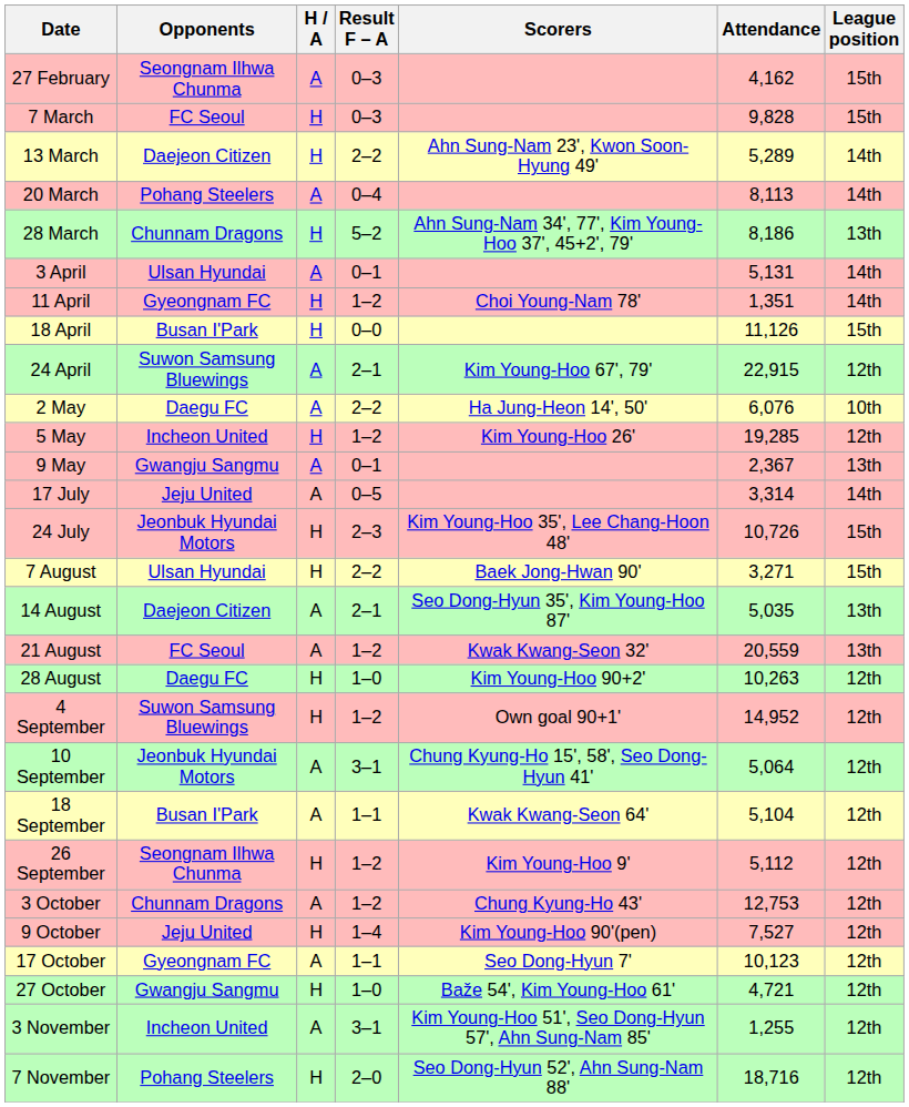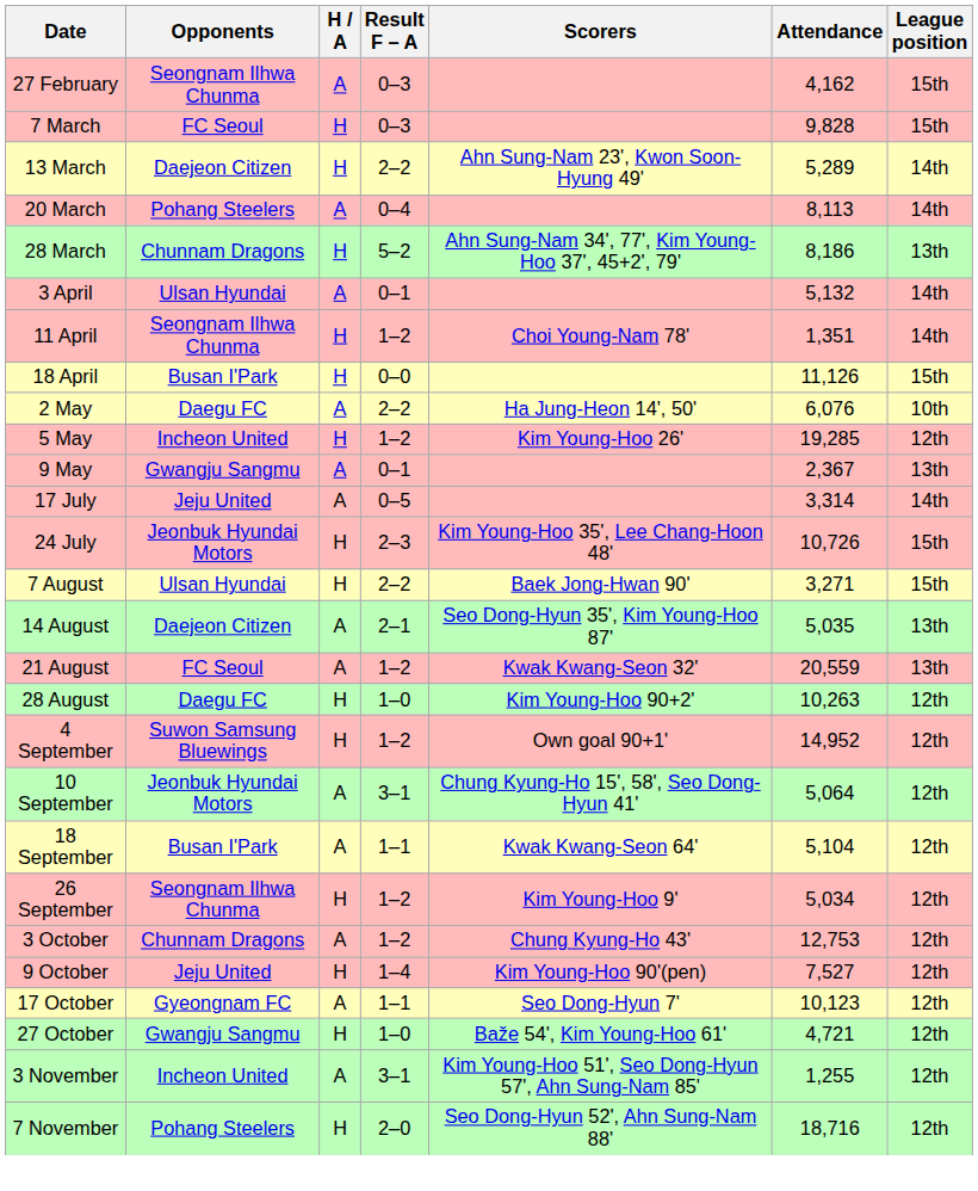 <table class="wikitable" style="text-align:center; width:90%">
 <tr>
 <th>Date</th>
 <th>Opponents</th>
 <th>H / A</th>
 <th>Result<br>F – A</th>
 <th>Scorers</th>
 <th>Attendance</th>
 <th>League<br>position</th>
 </tr>
 <tr bgcolor="#ffbbbb">
 <td>27 February</td>
 <td><a href='#'>Seongnam Ilhwa Chunma</a></td>
 <td><a href='#'>A</a></td>
 <td>0–3</td>
 <td></td>
 <td>4,162</td>
 <td>15th</td>
 </tr>
 <tr bgcolor="#ffbbbb">
 <td>7 March</td>
 <td><a href='#'>FC Seoul</a></td>
 <td><a href='#'>H</a></td>
 <td>0–3</td>
 <td></td>
 <td>9,828</td>
 <td>15th</td>
 </tr>
 <tr bgcolor="#ffffbb">
 <td>13 March</td>
 <td><a href='#'>Daejeon Citizen</a></td>
 <td><a href='#'>H</a></td>
 <td>2–2</td>
 <td><a href='#'>Ahn Sung-Nam</a> 23', <a href='#'>Kwon Soon-Hyung</a> 49'</td>
 <td>5,289</td>
 <td>14th</td>
 </tr>
 <tr bgcolor="#ffbbbb">
 <td>20 March</td>
 <td><a href='#'>Pohang Steelers</a></td>
 <td><a href='#'>A</a></td>
 <td>0–4</td>
 <td></td>
 <td>8,113</td>
 <td>14th</td>
 </tr>
 <tr bgcolor="#bbffbb">
 <td>28 March</td>
 <td><a href='#'>Chunnam Dragons</a></td>
 <td><a href='#'>H</a></td>
 <td>5–2</td>
 <td><a href='#'>Ahn Sung-Nam</a> 34', 77', <a href='#'>Kim Young-Hoo</a> 37', 45+2', 79'</td>
 <td>8,186</td>
 <td>13th</td>
 </tr>
 <tr bgcolor="#ffbbbb">
 <td>3 April</td>
 <td><a href='#'>Ulsan Hyundai</a></td>
 <td><a href='#'>A</a></td>
 <td>0–1</td>
 <td></td>
-<td>5,131</td>
+<td>5,132</td>
 <td>14th</td>
 </tr>
 <tr bgcolor="#ffbbbb">
 <td>11 April</td>
-<td><a href='#'>Gyeongnam FC</a></td>
+<td><a href='#'>Seongnam Ilhwa Chunma</a></td>
 <td><a href='#'>H</a></td>
 <td>1–2</td>
 <td><a href='#'>Choi Young-Nam</a> 78'</td>
 <td>1,351</td>
 <td>14th</td>
 </tr>
 <tr bgcolor="#ffffbb">
 <td>18 April</td>
 <td><a href='#'>Busan I'Park</a></td>
 <td><a href='#'>H</a></td>
 <td>0–0</td>
 <td></td>
 <td>11,126</td>
 <td>15th</td>
-</tr>
-<tr bgcolor="#bbffbb">
-<td>24 April</td>
-<td><a href='#'>Suwon Samsung Bluewings</a></td>
-<td><a href='#'>A</a></td>
-<td>2–1</td>
-<td><a href='#'>Kim Young-Hoo</a> 67', 79'</td>
-<td>22,915</td>
-<td>12th</td>
 </tr>
 <tr bgcolor="#ffffbb">
 <td>2 May</td>
 <td><a href='#'>Daegu FC</a></td>
 <td><a href='#'>A</a></td>
 <td>2–2</td>
 <td><a href='#'>Ha Jung-Heon</a> 14', 50'</td>
 <td>6,076</td>
 <td>10th</td>
 </tr>
 <tr bgcolor="#ffbbbb">
 <td>5 May</td>
 <td><a href='#'>Incheon United</a></td>
 <td><a href='#'>H</a></td>
 <td>1–2</td>
 <td><a href='#'>Kim Young-Hoo</a> 26'</td>
 <td>19,285</td>
 <td>12th</td>
 </tr>
 <tr bgcolor="#ffbbbb">
 <td>9 May</td>
 <td><a href='#'>Gwangju Sangmu</a></td>
 <td><a href='#'>A</a></td>
 <td>0–1</td>
 <td></td>
 <td>2,367</td>
 <td>13th</td>
 </tr>
 <tr bgcolor="#ffbbbb">
 <td>17 July</td>
 <td><a href='#'>Jeju United</a></td>
 <td>A</td>
 <td>0–5</td>
 <td></td>
 <td>3,314</td>
 <td>14th</td>
 </tr>
 <tr bgcolor="#ffbbbb">
 <td>24 July</td>
 <td><a href='#'>Jeonbuk Hyundai Motors</a></td>
 <td>H</td>
 <td>2–3</td>
 <td><a href='#'>Kim Young-Hoo</a> 35', <a href='#'>Lee Chang-Hoon</a> 48'</td>
 <td>10,726</td>
 <td>15th</td>
 </tr>
 <tr bgcolor="#ffffbb">
 <td>7 August</td>
 <td><a href='#'>Ulsan Hyundai</a></td>
 <td>H</td>
 <td>2–2</td>
 <td><a href='#'>Baek Jong-Hwan</a> 90'</td>
 <td>3,271</td>
 <td>15th</td>
 </tr>
 <tr bgcolor="#bbffbb">
 <td>14 August</td>
 <td><a href='#'>Daejeon Citizen</a></td>
 <td>A</td>
 <td>2–1</td>
 <td><a href='#'>Seo Dong-Hyun</a> 35', <a href='#'>Kim Young-Hoo</a> 87'</td>
 <td>5,035</td>
 <td>13th</td>
 </tr>
 <tr bgcolor="#ffbbbb">
 <td>21 August</td>
 <td><a href='#'>FC Seoul</a></td>
 <td>A</td>
 <td>1–2</td>
 <td><a href='#'>Kwak Kwang-Seon</a> 32'</td>
 <td>20,559</td>
 <td>13th</td>
 </tr>
 <tr bgcolor="#bbffbb">
 <td>28 August</td>
 <td><a href='#'>Daegu FC</a></td>
 <td>H</td>
 <td>1–0</td>
 <td><a href='#'>Kim Young-Hoo</a> 90+2'</td>
 <td>10,263</td>
 <td>12th</td>
 </tr>
 <tr bgcolor="#ffbbbb">
 <td>4 September</td>
 <td><a href='#'>Suwon Samsung Bluewings</a></td>
 <td>H</td>
 <td>1–2</td>
 <td>Own goal 90+1'</td>
 <td>14,952</td>
 <td>12th</td>
 </tr>
 <tr bgcolor="#bbffbb">
 <td>10 September</td>
 <td><a href='#'>Jeonbuk Hyundai Motors</a></td>
 <td>A</td>
 <td>3–1</td>
 <td><a href='#'>Chung Kyung-Ho</a> 15', 58', <a href='#'>Seo Dong-Hyun</a> 41'</td>
 <td>5,064</td>
 <td>12th</td>
 </tr>
 <tr bgcolor="#ffffbb">
 <td>18 September</td>
 <td><a href='#'>Busan I'Park</a></td>
 <td>A</td>
 <td>1–1</td>
 <td><a href='#'>Kwak Kwang-Seon</a> 64'</td>
 <td>5,104</td>
 <td>12th</td>
 </tr>
 <tr bgcolor="#ffbbbb">
 <td>26 September</td>
 <td><a href='#'>Seongnam Ilhwa Chunma</a></td>
 <td>H</td>
 <td>1–2</td>
 <td><a href='#'>Kim Young-Hoo</a> 9'</td>
-<td>5,112</td>
+<td>5,034</td>
 <td>12th</td>
 </tr>
 <tr bgcolor="#ffbbbb">
 <td>3 October</td>
 <td><a href='#'>Chunnam Dragons</a></td>
 <td>A</td>
 <td>1–2</td>
 <td><a href='#'>Chung Kyung-Ho</a> 43'</td>
 <td>12,753</td>
 <td>12th</td>
 </tr>
 <tr bgcolor="#ffbbbb">
 <td>9 October</td>
 <td><a href='#'>Jeju United</a></td>
 <td>H</td>
 <td>1–4</td>
 <td><a href='#'>Kim Young-Hoo</a> 90'(pen)</td>
 <td>7,527</td>
 <td>12th</td>
 </tr>
 <tr bgcolor="#ffffbb">
 <td>17 October</td>
 <td><a href='#'>Gyeongnam FC</a></td>
 <td>A</td>
 <td>1–1</td>
 <td><a href='#'>Seo Dong-Hyun</a> 7'</td>
 <td>10,123</td>
 <td>12th</td>
 </tr>
 <tr bgcolor="#bbffbb">
 <td>27 October</td>
 <td><a href='#'>Gwangju Sangmu</a></td>
 <td>H</td>
 <td>1–0</td>
 <td><a href='#'>Baže</a> 54', <a href='#'>Kim Young-Hoo</a> 61'</td>
 <td>4,721</td>
 <td>12th</td>
 </tr>
 <tr bgcolor="#bbffbb">
 <td>3 November</td>
 <td><a href='#'>Incheon United</a></td>
 <td>A</td>
 <td>3–1</td>
 <td><a href='#'>Kim Young-Hoo</a> 51', <a href='#'>Seo Dong-Hyun</a> 57', <a href='#'>Ahn Sung-Nam</a> 85'</td>
 <td>1,255</td>
 <td>12th</td>
 </tr>
 <tr bgcolor="#bbffbb">
 <td>7 November</td>
 <td><a href='#'>Pohang Steelers</a></td>
 <td>H</td>
 <td>2–0</td>
 <td><a href='#'>Seo Dong-Hyun</a> 52', <a href='#'>Ahn Sung-Nam</a> 88'</td>
 <td>18,716</td>
 <td>12th</td>
 </tr>
 </table>
